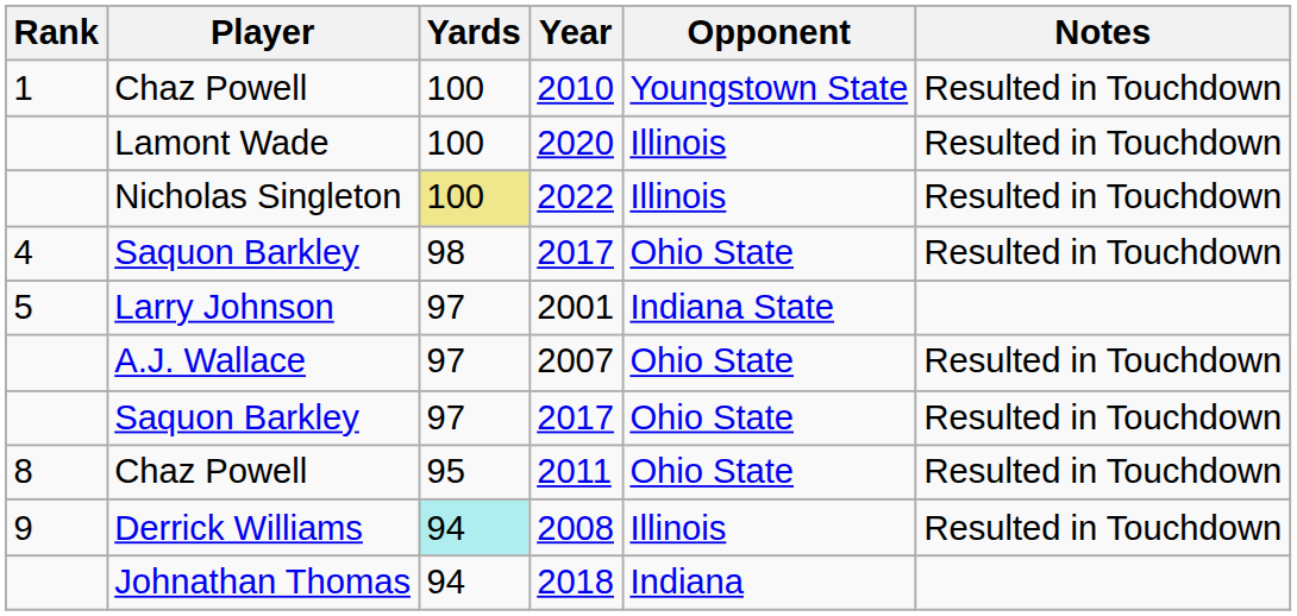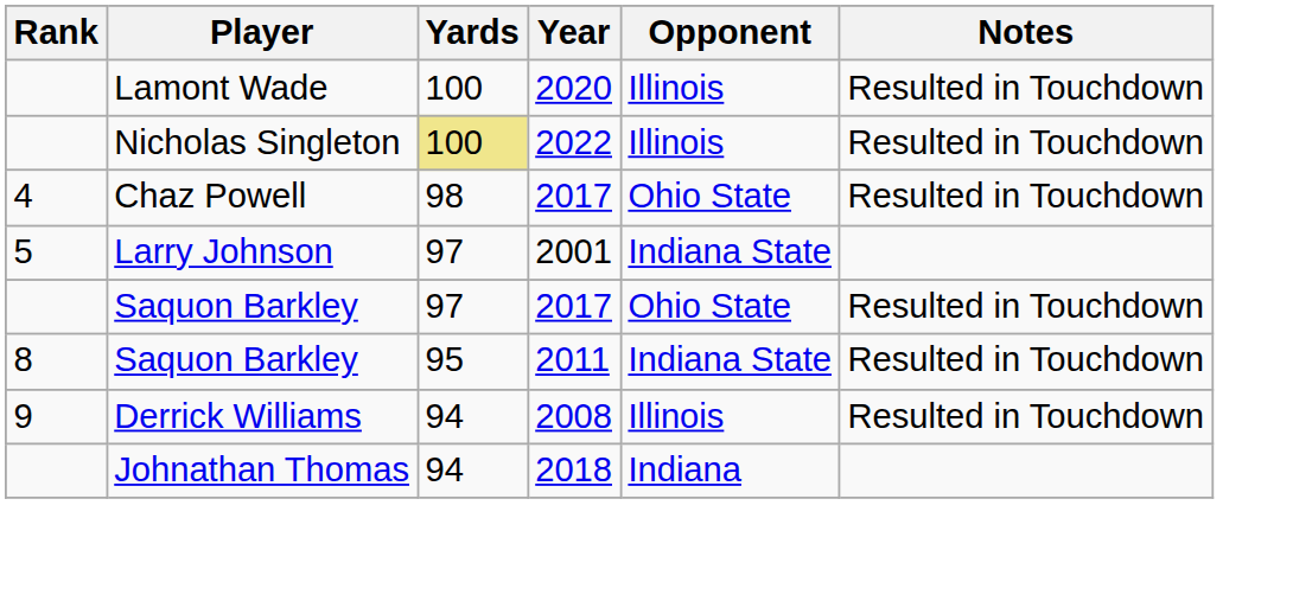 <table class="wikitable">
 <tr>
 <th>Rank</th>
 <th>Player</th>
 <th>Yards</th>
 <th>Year</th>
 <th>Opponent</th>
 <th>Notes</th>
-</tr>
-<tr>
-<td>1</td>
-<td>Chaz Powell</td>
-<td>100</td>
-<td><a href='#'>2010</a></td>
-<td><a href='#'>Youngstown State</a></td>
-<td>Resulted in Touchdown</td>
 </tr>
 <tr>
 <td></td>
 <td>Lamont Wade</td>
 <td>100</td>
 <td><a href='#'>2020</a></td>
 <td><a href='#'>Illinois</a></td>
 <td>Resulted in Touchdown</td>
 </tr>
 <tr>
 <td></td>
 <td>Nicholas Singleton</td>
 <td style="background: khaki;">100</td>
 <td><a href='#'>2022</a></td>
 <td><a href='#'>Illinois</a></td>
 <td>Resulted in Touchdown</td>
 </tr>
 <tr>
 <td>4</td>
-<td><a href='#'>Saquon Barkley</a></td>
+<td>Chaz Powell</td>
 <td>98</td>
 <td><a href='#'>2017</a></td>
 <td><a href='#'>Ohio State</a></td>
 <td>Resulted in Touchdown</td>
 </tr>
 <tr>
 <td>5</td>
 <td><a href='#'>Larry Johnson</a></td>
 <td>97</td>
 <td>2001</td>
 <td><a href='#'>Indiana State</a></td>
 <td></td>
 </tr>
 <tr>
 <td></td>
-<td><a href='#'>A.J. Wallace</a></td>
-<td>97</td>
-<td>2007</td>
-<td><a href='#'>Ohio State</a></td>
-<td>Resulted in Touchdown</td>
-</tr>
-<tr>
-<td></td>
 <td><a href='#'>Saquon Barkley</a></td>
 <td>97</td>
 <td><a href='#'>2017</a></td>
 <td><a href='#'>Ohio State</a></td>
 <td>Resulted in Touchdown</td>
 </tr>
 <tr>
 <td>8</td>
-<td>Chaz Powell</td>
+<td><a href='#'>Saquon Barkley</a></td>
 <td>95</td>
 <td><a href='#'>2011</a></td>
-<td><a href='#'>Ohio State</a></td>
+<td><a href='#'>Indiana State</a></td>
 <td>Resulted in Touchdown</td>
 </tr>
 <tr>
 <td>9</td>
 <td><a href='#'>Derrick Williams</a></td>
-<td style="background: paleturquoise;">94</td>
+<td>94</td>
 <td><a href='#'>2008</a></td>
 <td><a href='#'>Illinois</a></td>
 <td>Resulted in Touchdown</td>
 </tr>
 <tr>
 <td></td>
 <td><a href='#'>Johnathan Thomas</a></td>
 <td>94</td>
 <td><a href='#'>2018</a></td>
 <td><a href='#'>Indiana</a></td>
 </tr>
 </table>
